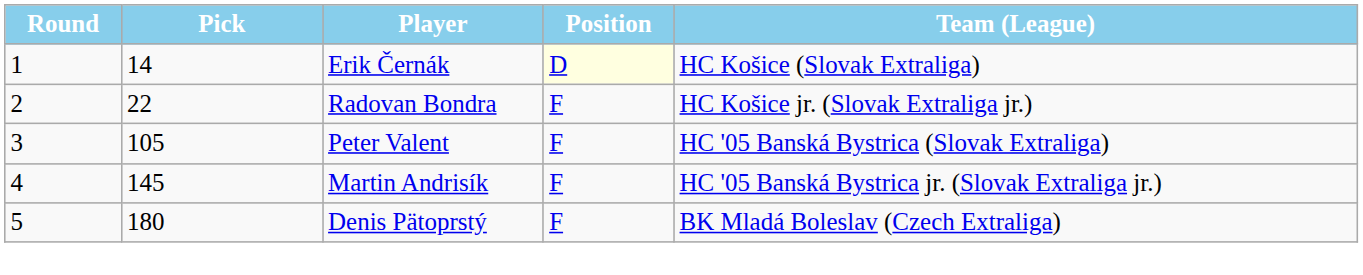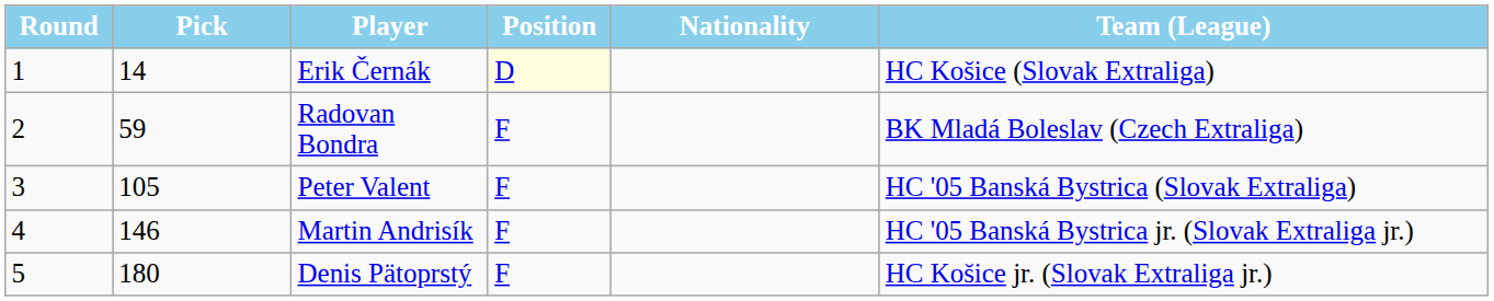 <table class="wikitable sortable sortable">
 <tr>
 <th style="background:skyBlue; color:white; width:5%;">Round</th>
 <th style="background:skyBlue; color:white; width:10%;">Pick</th>
 <th style="background:skyBlue; color:white; width:11%;">Player</th>
 <th style="background:skyBlue; color:white; width:5%;">Position</th>
+<th style="background:skyBlue; color:white; width:15%;">Nationality</th>
 <th style="background:skyBlue; color:white; width:34%;">Team (League)</th>
 </tr>
 <tr>
 <td>1</td>
 <td>14</td>
 <td><a href='#'>Erik Černák</a></td>
 <td style="background: lightyellow;"><a href='#'>D</a></td>
+<td></td>
 <td><a href='#'>HC Košice</a> (<a href='#'>Slovak Extraliga</a>)</td>
 </tr>
 <tr>
 <td>2</td>
-<td>22</td>
+<td>59</td>
 <td><a href='#'>Radovan Bondra</a></td>
 <td><a href='#'>F</a></td>
-<td><a href='#'>HC Košice</a> jr. (<a href='#'>Slovak Extraliga</a> jr.)</td>
+<td></td>
+<td><a href='#'>BK Mladá Boleslav</a> (<a href='#'>Czech Extraliga</a>)</td>
 </tr>
 <tr>
 <td>3</td>
 <td>105</td>
 <td><a href='#'>Peter Valent</a></td>
 <td><a href='#'>F</a></td>
+<td></td>
 <td><a href='#'>HC '05 Banská Bystrica</a> (<a href='#'>Slovak Extraliga</a>)</td>
 </tr>
 <tr>
 <td>4</td>
-<td>145</td>
+<td>146</td>
 <td><a href='#'>Martin Andrisík</a></td>
 <td><a href='#'>F</a></td>
+<td></td>
 <td><a href='#'>HC '05 Banská Bystrica</a> jr. (<a href='#'>Slovak Extraliga</a> jr.)</td>
 </tr>
 <tr>
 <td>5</td>
 <td>180</td>
 <td><a href='#'>Denis Pätoprstý</a></td>
 <td><a href='#'>F</a></td>
-<td><a href='#'>BK Mladá Boleslav</a> (<a href='#'>Czech Extraliga</a>)</td>
+<td></td>
+<td><a href='#'>HC Košice</a> jr. (<a href='#'>Slovak Extraliga</a> jr.)</td>
 </tr>
 </table>
